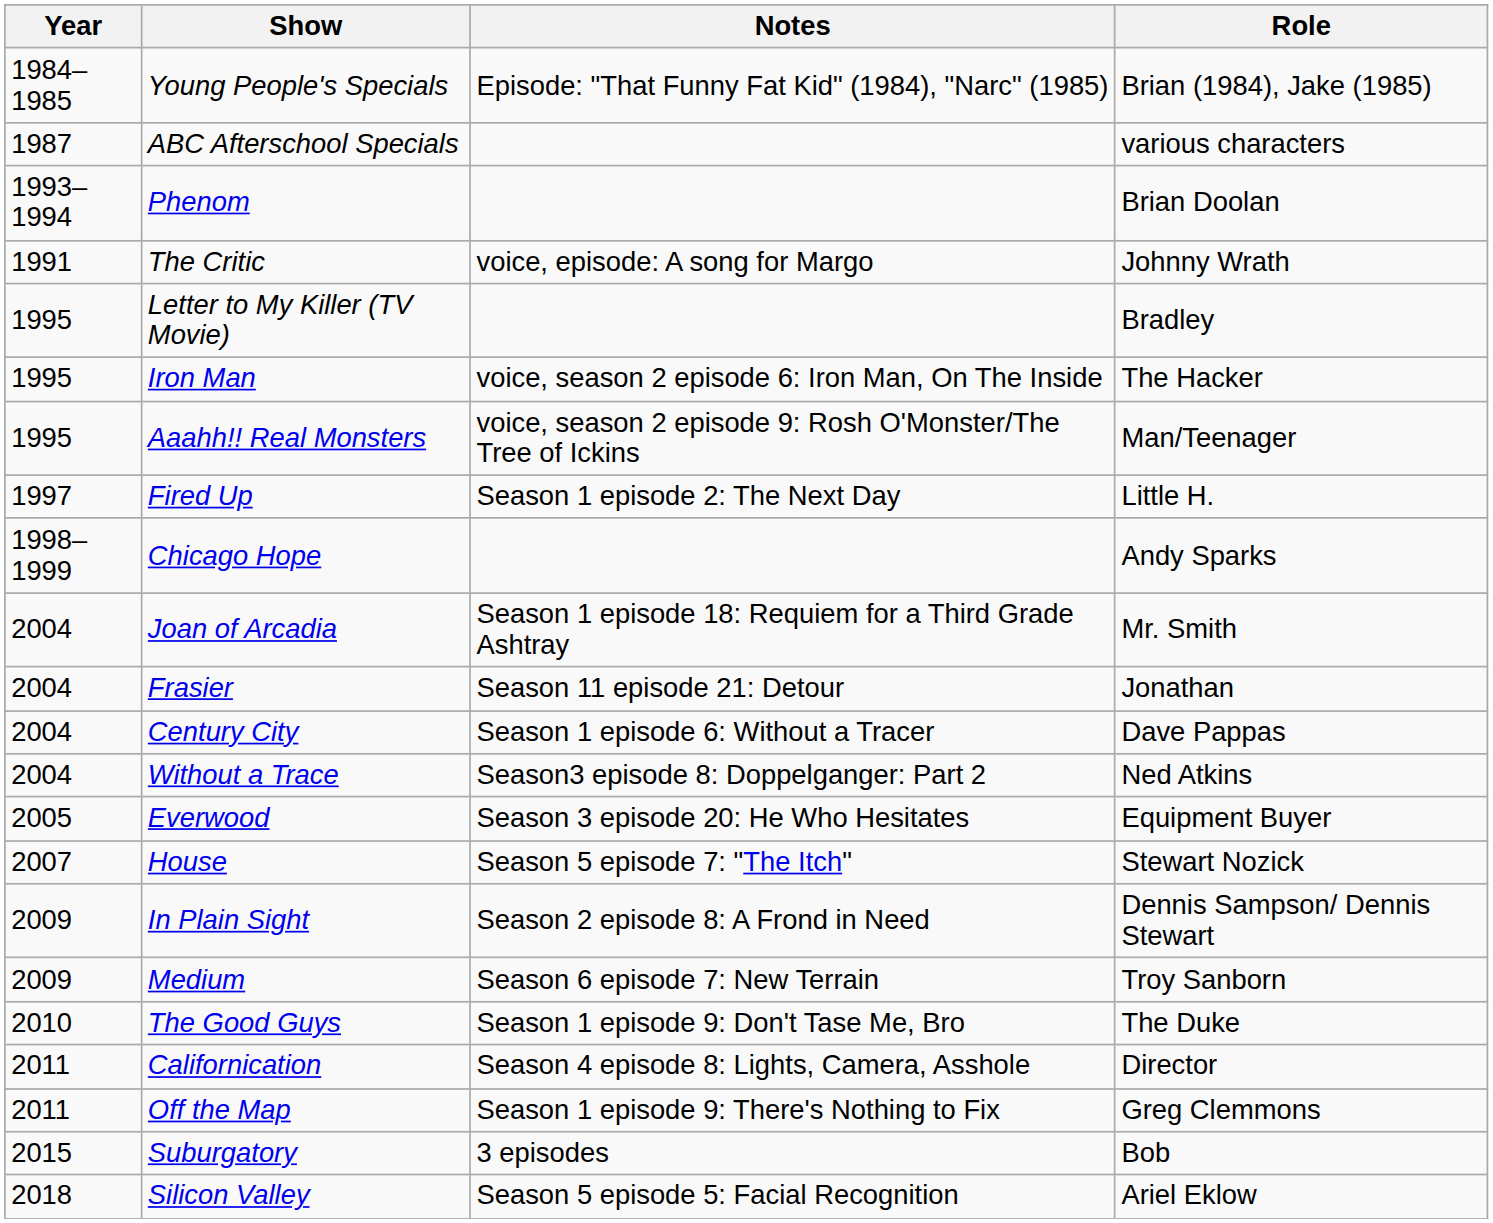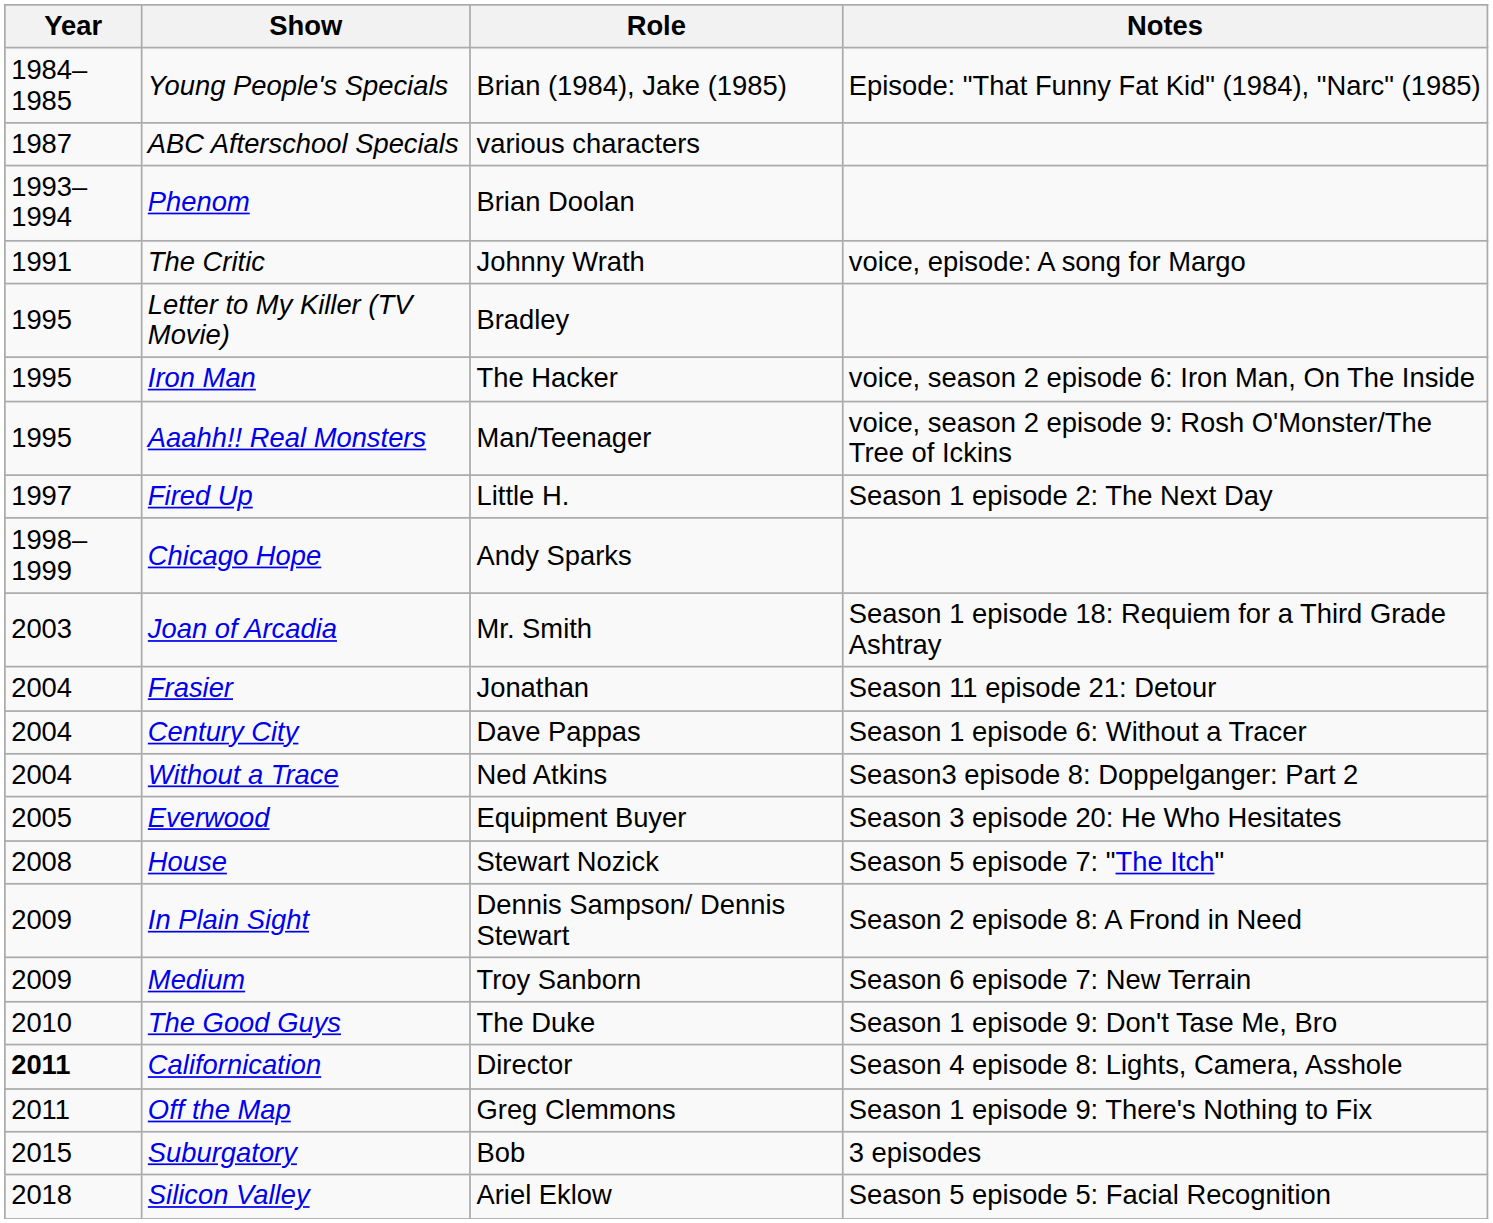 <table class="wikitable sortable">
 <tr>
 <th>Year</th>
 <th>Show</th>
+<th>Role</th>
 <th>Notes</th>
-<th>Role</th>
 </tr>
 <tr>
 <td>1984–1985</td>
 <td><em>Young People's Specials</em></td>
+<td>Brian (1984), Jake (1985)</td>
 <td>Episode: "That Funny Fat Kid" (1984), "Narc" (1985)</td>
-<td>Brian (1984), Jake (1985)</td>
 </tr>
 <tr>
 <td>1987</td>
 <td><em>ABC Afterschool Specials</em></td>
+<td>various characters</td>
 <td></td>
-<td>various characters</td>
 </tr>
 <tr>
 <td>1993–1994</td>
 <td><em><a href='#'>Phenom</a></em></td>
+<td>Brian Doolan</td>
 <td></td>
-<td>Brian Doolan</td>
 </tr>
 <tr>
 <td>1991</td>
 <td><em>The Critic</em></td>
+<td>Johnny Wrath</td>
 <td>voice, episode: A song for Margo</td>
-<td>Johnny Wrath</td>
 </tr>
 <tr>
 <td>1995</td>
 <td><em>Letter to My Killer (TV Movie)</em></td>
+<td>Bradley</td>
 <td></td>
-<td>Bradley</td>
 </tr>
 <tr>
 <td>1995</td>
 <td><em><a href='#'>Iron Man</a></em></td>
+<td>The Hacker</td>
 <td>voice, season 2 episode 6: Iron Man, On The Inside</td>
-<td>The Hacker</td>
 </tr>
 <tr>
 <td>1995</td>
 <td><em><a href='#'>Aaahh!! Real Monsters</a></em></td>
+<td>Man/Teenager</td>
 <td>voice, season 2 episode 9: Rosh O'Monster/The Tree of Ickins</td>
-<td>Man/Teenager</td>
 </tr>
 <tr>
 <td>1997</td>
 <td><em><a href='#'>Fired Up</a></em></td>
+<td>Little H.</td>
 <td>Season 1 episode 2: The Next Day</td>
-<td>Little H.</td>
 </tr>
 <tr>
 <td>1998–1999</td>
 <td><em><a href='#'>Chicago Hope</a></em></td>
+<td>Andy Sparks</td>
 <td></td>
-<td>Andy Sparks</td>
 </tr>
 <tr>
-<td>2004</td>
+<td>2003</td>
 <td><em><a href='#'>Joan of Arcadia</a></em></td>
+<td>Mr. Smith</td>
 <td>Season 1 episode 18: Requiem for a Third Grade Ashtray</td>
-<td>Mr. Smith</td>
 </tr>
 <tr>
 <td>2004</td>
 <td><em><a href='#'>Frasier</a></em></td>
+<td>Jonathan</td>
 <td>Season 11 episode 21: Detour</td>
-<td>Jonathan</td>
 </tr>
 <tr>
 <td>2004</td>
 <td><em><a href='#'>Century City</a></em></td>
+<td>Dave Pappas</td>
 <td>Season 1 episode 6: Without a Tracer</td>
-<td>Dave Pappas</td>
 </tr>
 <tr>
 <td>2004</td>
 <td><em><a href='#'>Without a Trace</a></em></td>
+<td>Ned Atkins</td>
 <td>Season3 episode 8: Doppelganger: Part 2</td>
-<td>Ned Atkins</td>
 </tr>
 <tr>
 <td>2005</td>
 <td><em><a href='#'>Everwood</a></em></td>
+<td>Equipment Buyer</td>
 <td>Season 3 episode 20: He Who Hesitates</td>
-<td>Equipment Buyer</td>
 </tr>
 <tr>
-<td>2007</td>
+<td>2008</td>
 <td><em><a href='#'>House</a></em></td>
+<td>Stewart Nozick</td>
 <td>Season 5 episode 7: "<a href='#'>The Itch</a>"</td>
-<td>Stewart Nozick</td>
 </tr>
 <tr>
 <td>2009</td>
 <td><em><a href='#'>In Plain Sight</a></em></td>
+<td>Dennis Sampson/ Dennis Stewart</td>
 <td>Season 2 episode 8: A Frond in Need</td>
-<td>Dennis Sampson/ Dennis Stewart</td>
 </tr>
 <tr>
 <td>2009</td>
 <td><em><a href='#'>Medium</a></em></td>
+<td>Troy Sanborn</td>
 <td>Season 6 episode 7: New Terrain</td>
-<td>Troy Sanborn</td>
 </tr>
 <tr>
 <td>2010</td>
 <td><em><a href='#'>The Good Guys</a></em></td>
+<td>The Duke</td>
 <td>Season 1 episode 9: Don't Tase Me, Bro</td>
-<td>The Duke</td>
 </tr>
 <tr>
-<td>2011</td>
+<td><strong>2011</strong></td>
 <td><em><a href='#'>Californication</a></em></td>
+<td>Director</td>
 <td>Season 4 episode 8: Lights, Camera, Asshole</td>
-<td>Director</td>
 </tr>
 <tr>
 <td>2011</td>
 <td><em><a href='#'>Off the Map</a></em></td>
+<td>Greg Clemmons</td>
 <td>Season 1 episode 9: There's Nothing to Fix</td>
-<td>Greg Clemmons</td>
 </tr>
 <tr>
 <td>2015</td>
 <td><em><a href='#'>Suburgatory</a></em></td>
+<td>Bob</td>
 <td>3 episodes</td>
-<td>Bob</td>
 </tr>
 <tr>
 <td>2018</td>
 <td><em><a href='#'>Silicon Valley</a></em></td>
+<td>Ariel Eklow</td>
 <td>Season 5 episode 5: Facial Recognition</td>
-<td>Ariel Eklow</td>
 </tr>
 </table>
